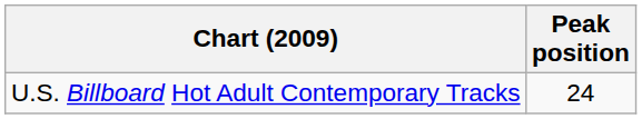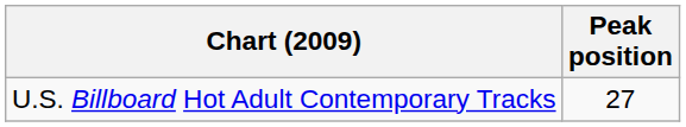 <table class="wikitable">
 <tr>
 <th>Chart (2009)</th>
 <th>Peak <br> position</th>
 </tr>
 <tr>
 <td>U.S. <em><a href='#'>Billboard</a></em> <a href='#'>Hot Adult Contemporary Tracks</a></td>
-<td align="center">24</td>
+<td align="center">27</td>
 </tr>
 </table>
